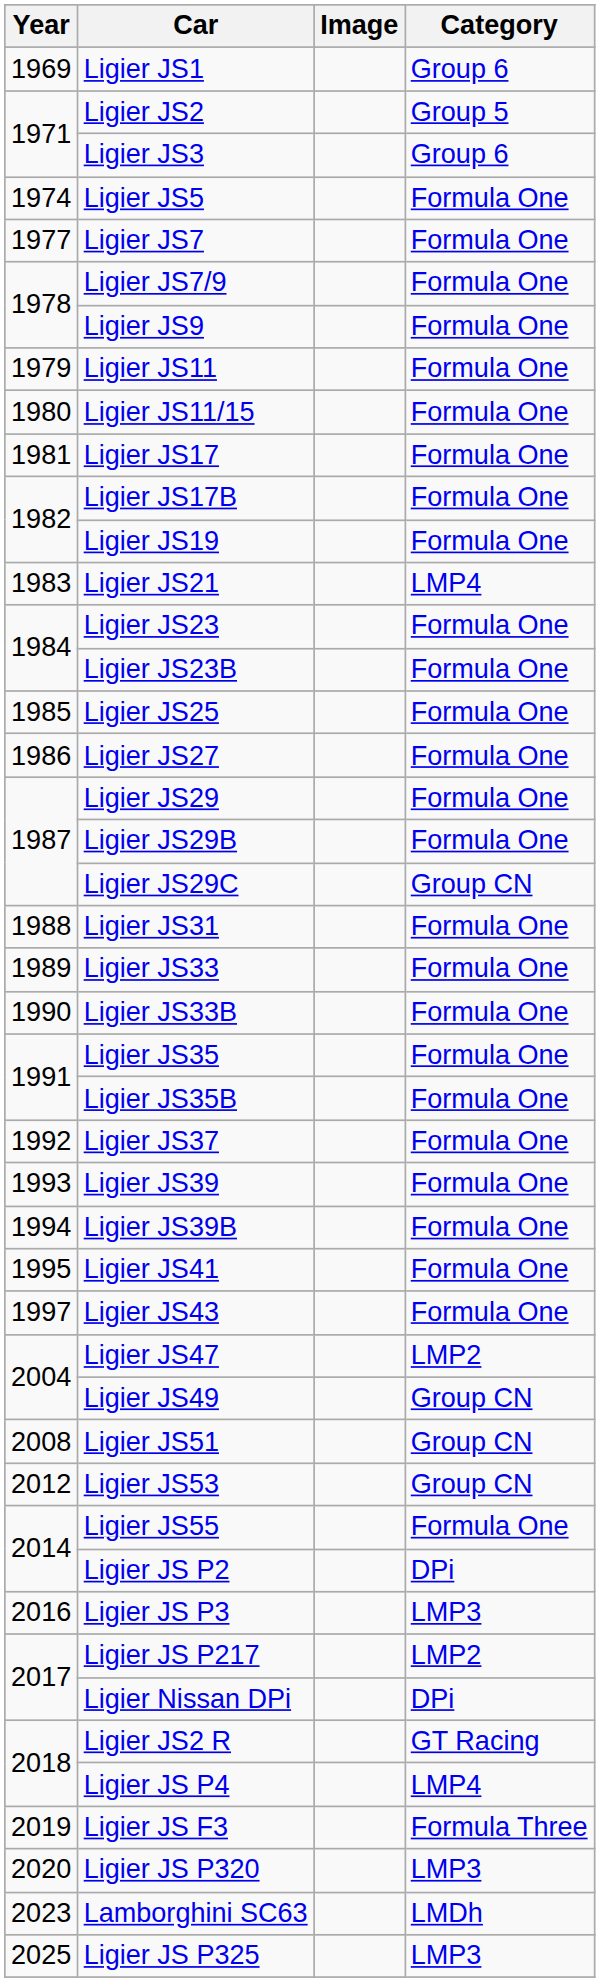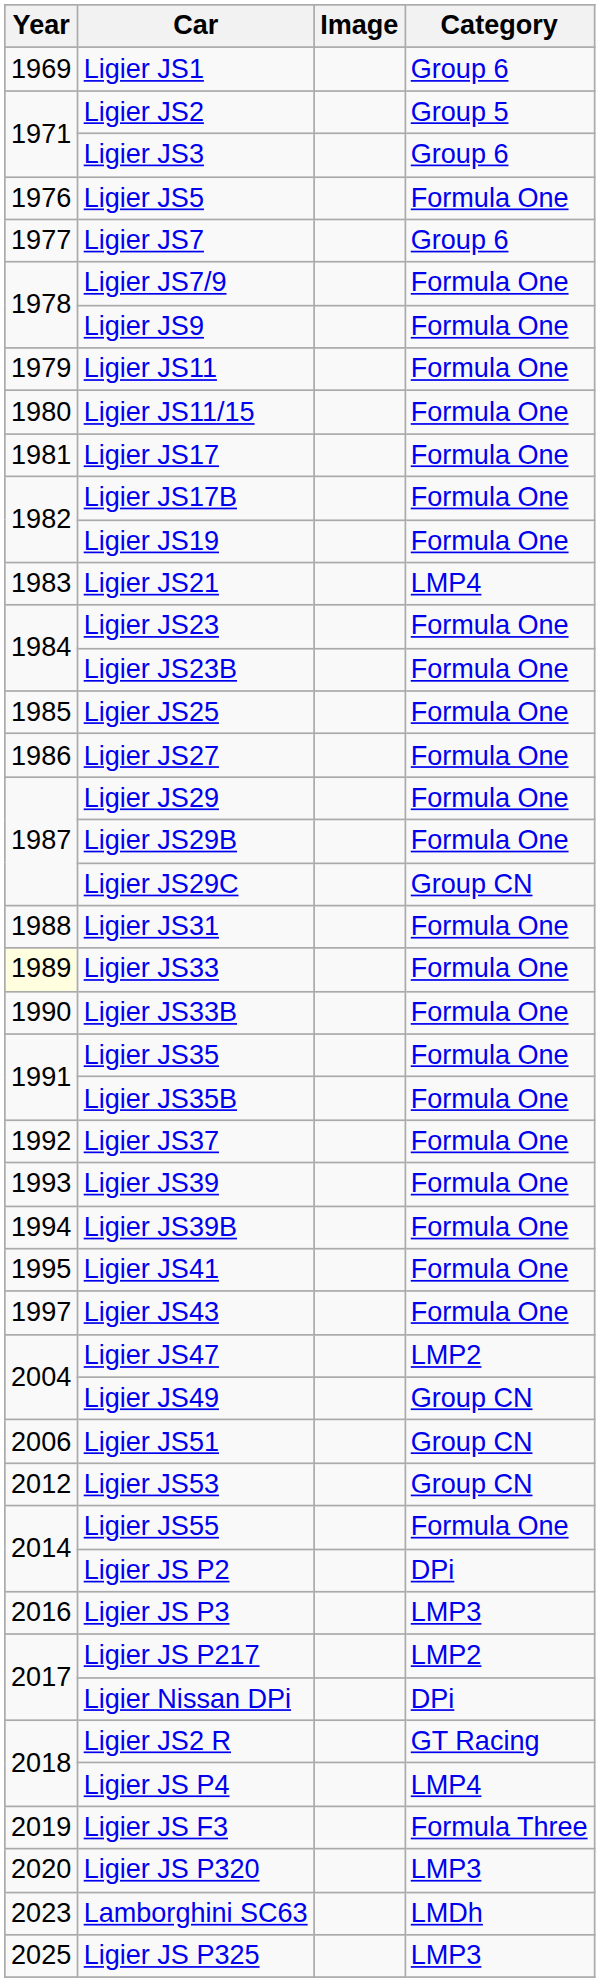 <table class="wikitable">
 <tr>
 <th>Year</th>
 <th>Car</th>
 <th>Image</th>
 <th>Category</th>
 </tr>
 <tr>
 <td>1969</td>
 <td><a href='#'>Ligier JS1</a></td>
 <td></td>
 <td><a href='#'>Group 6</a></td>
 </tr>
 <tr>
 <td rowspan="2">1971</td>
 <td><a href='#'>Ligier JS2</a></td>
 <td></td>
 <td><a href='#'>Group 5</a></td>
 </tr>
 <tr>
 <td><a href='#'>Ligier JS3</a></td>
 <td></td>
 <td><a href='#'>Group 6</a></td>
 </tr>
 <tr>
-<td>1974</td>
+<td>1976</td>
 <td><a href='#'>Ligier JS5</a></td>
 <td></td>
 <td><a href='#'>Formula One</a></td>
 </tr>
 <tr>
 <td>1977</td>
 <td><a href='#'>Ligier JS7</a></td>
 <td></td>
-<td><a href='#'>Formula One</a></td>
+<td><a href='#'>Group 6</a></td>
 </tr>
 <tr>
 <td rowspan="2">1978</td>
 <td><a href='#'>Ligier JS7/9</a></td>
 <td></td>
 <td><a href='#'>Formula One</a></td>
 </tr>
 <tr>
 <td><a href='#'>Ligier JS9</a></td>
 <td></td>
 <td><a href='#'>Formula One</a></td>
 </tr>
 <tr>
 <td>1979</td>
 <td><a href='#'>Ligier JS11</a></td>
 <td></td>
 <td><a href='#'>Formula One</a></td>
 </tr>
 <tr>
 <td>1980</td>
 <td><a href='#'>Ligier JS11/15</a></td>
 <td></td>
 <td><a href='#'>Formula One</a></td>
 </tr>
 <tr>
 <td>1981</td>
 <td><a href='#'>Ligier JS17</a></td>
 <td></td>
 <td><a href='#'>Formula One</a></td>
 </tr>
 <tr>
 <td rowspan="2">1982</td>
 <td><a href='#'>Ligier JS17B</a></td>
 <td></td>
 <td><a href='#'>Formula One</a></td>
 </tr>
 <tr>
 <td><a href='#'>Ligier JS19</a></td>
 <td></td>
 <td><a href='#'>Formula One</a></td>
 </tr>
 <tr>
 <td>1983</td>
 <td><a href='#'>Ligier JS21</a></td>
 <td></td>
 <td><a href='#'>LMP4</a></td>
 </tr>
 <tr>
 <td rowspan="2">1984</td>
 <td><a href='#'>Ligier JS23</a></td>
 <td></td>
 <td><a href='#'>Formula One</a></td>
 </tr>
 <tr>
 <td><a href='#'>Ligier JS23B</a></td>
 <td></td>
 <td><a href='#'>Formula One</a></td>
 </tr>
 <tr>
 <td>1985</td>
 <td><a href='#'>Ligier JS25</a></td>
 <td></td>
 <td><a href='#'>Formula One</a></td>
 </tr>
 <tr>
 <td>1986</td>
 <td><a href='#'>Ligier JS27</a></td>
 <td></td>
 <td><a href='#'>Formula One</a></td>
 </tr>
 <tr>
 <td rowspan="3">1987</td>
 <td><a href='#'>Ligier JS29</a></td>
 <td></td>
 <td><a href='#'>Formula One</a></td>
 </tr>
 <tr>
 <td><a href='#'>Ligier JS29B</a></td>
 <td></td>
 <td><a href='#'>Formula One</a></td>
 </tr>
 <tr>
 <td><a href='#'>Ligier JS29C</a></td>
 <td></td>
 <td><a href='#'>Group CN</a></td>
 </tr>
 <tr>
 <td>1988</td>
 <td><a href='#'>Ligier JS31</a></td>
 <td></td>
 <td><a href='#'>Formula One</a></td>
 </tr>
 <tr>
-<td>1989</td>
+<td style="background: lightyellow;">1989</td>
 <td><a href='#'>Ligier JS33</a></td>
 <td></td>
 <td><a href='#'>Formula One</a></td>
 </tr>
 <tr>
 <td>1990</td>
 <td><a href='#'>Ligier JS33B</a></td>
 <td></td>
 <td><a href='#'>Formula One</a></td>
 </tr>
 <tr>
 <td rowspan="2">1991</td>
 <td><a href='#'>Ligier JS35</a></td>
 <td></td>
 <td><a href='#'>Formula One</a></td>
 </tr>
 <tr>
 <td><a href='#'>Ligier JS35B</a></td>
 <td></td>
 <td><a href='#'>Formula One</a></td>
 </tr>
 <tr>
 <td>1992</td>
 <td><a href='#'>Ligier JS37</a></td>
 <td></td>
 <td><a href='#'>Formula One</a></td>
 </tr>
 <tr>
 <td>1993</td>
 <td><a href='#'>Ligier JS39</a></td>
 <td></td>
 <td><a href='#'>Formula One</a></td>
 </tr>
 <tr>
 <td>1994</td>
 <td><a href='#'>Ligier JS39B</a></td>
 <td></td>
 <td><a href='#'>Formula One</a></td>
 </tr>
 <tr>
 <td>1995</td>
 <td><a href='#'>Ligier JS41</a></td>
 <td></td>
 <td><a href='#'>Formula One</a></td>
 </tr>
 <tr>
 <td>1997</td>
 <td><a href='#'>Ligier JS43</a></td>
 <td></td>
 <td><a href='#'>Formula One</a></td>
 </tr>
 <tr>
 <td rowspan="2">2004</td>
 <td><a href='#'>Ligier JS47</a></td>
 <td></td>
 <td><a href='#'>LMP2</a></td>
 </tr>
 <tr>
 <td><a href='#'>Ligier JS49</a></td>
 <td></td>
 <td><a href='#'>Group CN</a></td>
 </tr>
 <tr>
-<td>2008</td>
+<td>2006</td>
 <td><a href='#'>Ligier JS51</a></td>
 <td></td>
 <td><a href='#'>Group CN</a></td>
 </tr>
 <tr>
 <td>2012</td>
 <td><a href='#'>Ligier JS53</a></td>
 <td></td>
 <td><a href='#'>Group CN</a></td>
 </tr>
 <tr>
 <td rowspan="2">2014</td>
 <td><a href='#'>Ligier JS55</a></td>
 <td></td>
 <td><a href='#'>Formula One</a></td>
 </tr>
 <tr>
 <td><a href='#'>Ligier JS P2</a></td>
 <td></td>
 <td><a href='#'>DPi</a></td>
 </tr>
 <tr>
 <td>2016</td>
 <td><a href='#'>Ligier JS P3</a></td>
 <td></td>
 <td><a href='#'>LMP3</a></td>
 </tr>
 <tr>
 <td rowspan="2">2017</td>
 <td><a href='#'>Ligier JS P217</a></td>
 <td></td>
 <td><a href='#'>LMP2</a></td>
 </tr>
 <tr>
 <td><a href='#'>Ligier Nissan DPi</a></td>
 <td></td>
 <td><a href='#'>DPi</a></td>
 </tr>
 <tr>
 <td rowspan="2">2018</td>
 <td><a href='#'>Ligier JS2 R</a></td>
 <td></td>
 <td><a href='#'>GT Racing</a></td>
 </tr>
 <tr>
 <td><a href='#'>Ligier JS P4</a></td>
 <td></td>
 <td><a href='#'>LMP4</a></td>
 </tr>
 <tr>
 <td>2019</td>
 <td><a href='#'>Ligier JS F3</a></td>
 <td></td>
 <td><a href='#'>Formula Three</a></td>
 </tr>
 <tr>
 <td>2020</td>
 <td><a href='#'>Ligier JS P320</a></td>
 <td></td>
 <td><a href='#'>LMP3</a></td>
 </tr>
 <tr>
 <td>2023</td>
 <td><a href='#'>Lamborghini SC63</a></td>
 <td></td>
 <td><a href='#'>LMDh</a></td>
 </tr>
 <tr>
 <td>2025</td>
 <td><a href='#'>Ligier JS P325</a></td>
 <td></td>
 <td><a href='#'>LMP3</a></td>
 </tr>
 </table>
